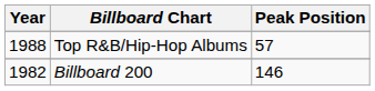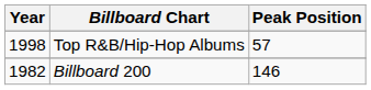 <table class="wikitable">
 <tr>
 <th align="center">Year</th>
 <th align="left"><em>Billboard</em> Chart</th>
 <th align="left">Peak Position</th>
 </tr>
 <tr>
 </tr>
 <tr>
-<td align="left">1988</td>
+<td align="left">1998</td>
 <td align="left">Top R&B/Hip-Hop Albums</td>
 <td align="left">57</td>
 </tr>
 <tr>
 </tr>
 <tr>
 <td align="left">1982</td>
 <td align="left"><em>Billboard</em> 200</td>
 <td align="left">146</td>
 </tr>
 </table>
